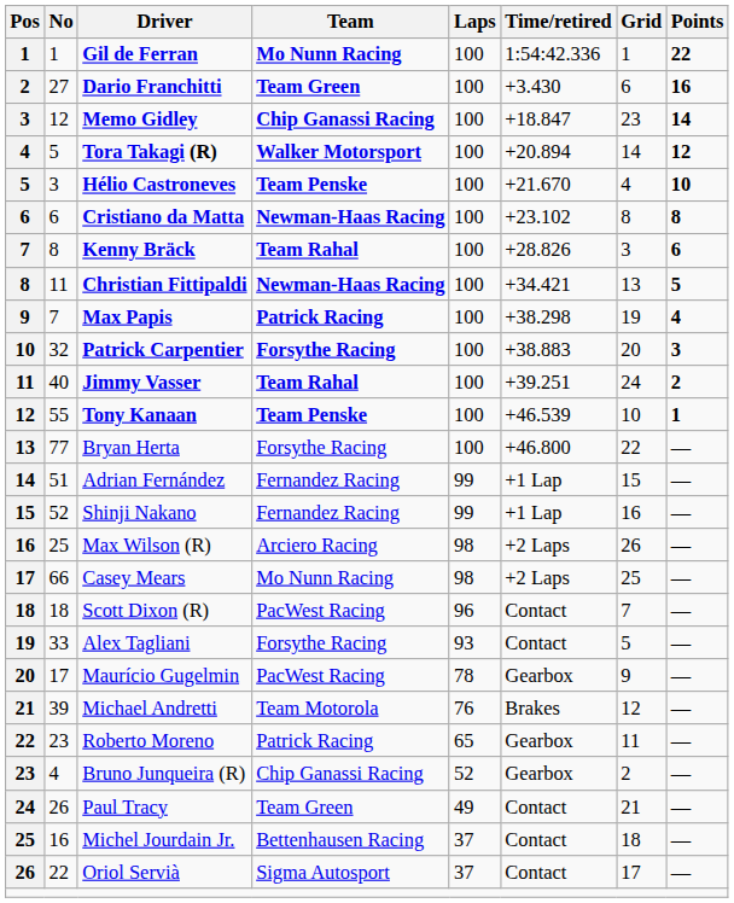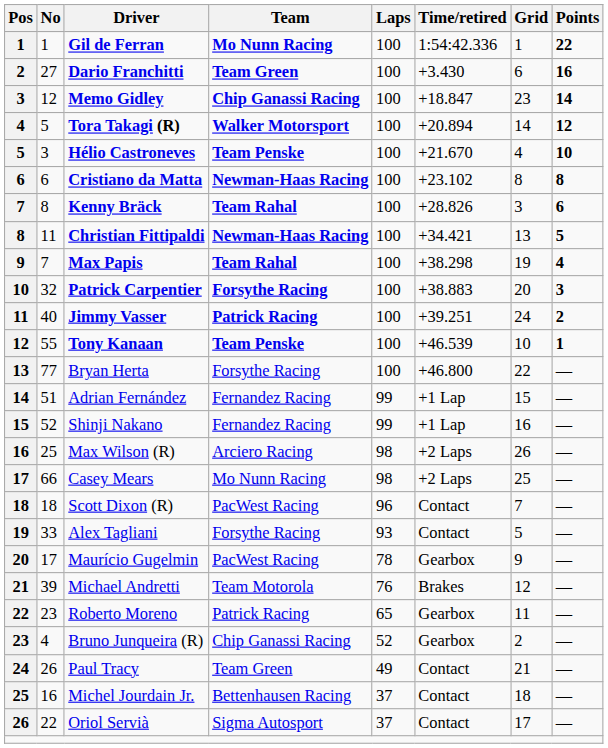 <table class="wikitable" style="font-size:95%;">
 <tr>
 <th>Pos</th>
 <th>No</th>
 <th>Driver</th>
 <th>Team</th>
 <th>Laps</th>
 <th>Time/retired</th>
 <th>Grid</th>
 <th>Points</th>
 </tr>
 <tr>
 <th>1</th>
 <td>1</td>
 <td><strong> <a href='#'>Gil de Ferran</a></strong></td>
 <td><strong><a href='#'>Mo Nunn Racing</a></strong></td>
 <td>100</td>
 <td>1:54:42.336</td>
 <td>1</td>
 <td><strong>22</strong></td>
 </tr>
 <tr>
 <th>2</th>
 <td>27</td>
 <td><strong> <a href='#'>Dario Franchitti</a></strong></td>
 <td><strong><a href='#'>Team Green</a></strong></td>
 <td>100</td>
 <td>+3.430</td>
 <td>6</td>
 <td><strong>16</strong></td>
 </tr>
 <tr>
 <th>3</th>
 <td>12</td>
 <td><strong> <a href='#'>Memo Gidley</a></strong></td>
 <td><strong><a href='#'>Chip Ganassi Racing</a></strong></td>
 <td>100</td>
 <td>+18.847</td>
 <td>23</td>
 <td><strong>14</strong></td>
 </tr>
 <tr>
 <th>4</th>
 <td>5</td>
 <td><strong> <a href='#'>Tora Takagi</a> (R)</strong></td>
 <td><strong><a href='#'>Walker Motorsport</a></strong></td>
 <td>100</td>
 <td>+20.894</td>
 <td>14</td>
 <td><strong>12</strong></td>
 </tr>
 <tr>
 <th>5</th>
 <td>3</td>
 <td><strong> <a href='#'>Hélio Castroneves</a></strong></td>
 <td><strong><a href='#'>Team Penske</a></strong></td>
 <td>100</td>
 <td>+21.670</td>
 <td>4</td>
 <td><strong>10</strong></td>
 </tr>
 <tr>
 <th>6</th>
 <td>6</td>
 <td><strong> <a href='#'>Cristiano da Matta</a></strong></td>
 <td><strong><a href='#'>Newman-Haas Racing</a></strong></td>
 <td>100</td>
 <td>+23.102</td>
 <td>8</td>
 <td><strong>8</strong></td>
 </tr>
 <tr>
 <th>7</th>
 <td>8</td>
 <td><strong> <a href='#'>Kenny Bräck</a></strong></td>
 <td><strong><a href='#'>Team Rahal</a></strong></td>
 <td>100</td>
 <td>+28.826</td>
 <td>3</td>
 <td><strong>6</strong></td>
 </tr>
 <tr>
 <th>8</th>
 <td>11</td>
 <td><strong> <a href='#'>Christian Fittipaldi</a></strong></td>
 <td><strong><a href='#'>Newman-Haas Racing</a></strong></td>
 <td>100</td>
 <td>+34.421</td>
 <td>13</td>
 <td><strong>5</strong></td>
 </tr>
 <tr>
 <th>9</th>
 <td>7</td>
 <td><strong> <a href='#'>Max Papis</a></strong></td>
-<td><strong><a href='#'>Patrick Racing</a></strong></td>
+<td><strong><a href='#'>Team Rahal</a></strong></td>
 <td>100</td>
 <td>+38.298</td>
 <td>19</td>
 <td><strong>4</strong></td>
 </tr>
 <tr>
 <th>10</th>
 <td>32</td>
 <td><strong> <a href='#'>Patrick Carpentier</a></strong></td>
 <td><strong><a href='#'>Forsythe Racing</a></strong></td>
 <td>100</td>
 <td>+38.883</td>
 <td>20</td>
 <td><strong>3</strong></td>
 </tr>
 <tr>
 <th>11</th>
 <td>40</td>
 <td><strong> <a href='#'>Jimmy Vasser</a></strong></td>
-<td><strong><a href='#'>Team Rahal</a></strong></td>
+<td><strong><a href='#'>Patrick Racing</a></strong></td>
 <td>100</td>
 <td>+39.251</td>
 <td>24</td>
 <td><strong>2</strong></td>
 </tr>
 <tr>
 <th>12</th>
 <td>55</td>
 <td><strong> <a href='#'>Tony Kanaan</a></strong></td>
 <td><strong><a href='#'>Team Penske</a></strong></td>
 <td>100</td>
 <td>+46.539</td>
 <td>10</td>
 <td><strong>1</strong></td>
 </tr>
 <tr>
 <th>13</th>
 <td>77</td>
 <td> <a href='#'>Bryan Herta</a></td>
 <td><a href='#'>Forsythe Racing</a></td>
 <td>100</td>
 <td>+46.800</td>
 <td>22</td>
 <td>—</td>
 </tr>
 <tr>
 <th>14</th>
 <td>51</td>
 <td> <a href='#'>Adrian Fernández</a></td>
 <td><a href='#'>Fernandez Racing</a></td>
 <td>99</td>
 <td>+1 Lap</td>
 <td>15</td>
 <td>—</td>
 </tr>
 <tr>
 <th>15</th>
 <td>52</td>
 <td> <a href='#'>Shinji Nakano</a></td>
 <td><a href='#'>Fernandez Racing</a></td>
 <td>99</td>
 <td>+1 Lap</td>
 <td>16</td>
 <td>—</td>
 </tr>
 <tr>
 <th>16</th>
 <td>25</td>
 <td> <a href='#'>Max Wilson</a> (R)</td>
 <td><a href='#'>Arciero Racing</a></td>
 <td>98</td>
 <td>+2 Laps</td>
 <td>26</td>
 <td>—</td>
 </tr>
 <tr>
 <th>17</th>
 <td>66</td>
 <td> <a href='#'>Casey Mears</a></td>
 <td><a href='#'>Mo Nunn Racing</a></td>
 <td>98</td>
 <td>+2 Laps</td>
 <td>25</td>
 <td>—</td>
 </tr>
 <tr>
 <th>18</th>
 <td>18</td>
 <td> <a href='#'>Scott Dixon</a> (R)</td>
 <td><a href='#'>PacWest Racing</a></td>
 <td>96</td>
 <td>Contact</td>
 <td>7</td>
 <td>—</td>
 </tr>
 <tr>
 <th>19</th>
 <td>33</td>
 <td> <a href='#'>Alex Tagliani</a></td>
 <td><a href='#'>Forsythe Racing</a></td>
 <td>93</td>
 <td>Contact</td>
 <td>5</td>
 <td>—</td>
 </tr>
 <tr>
 <th>20</th>
 <td>17</td>
 <td> <a href='#'>Maurício Gugelmin</a></td>
 <td><a href='#'>PacWest Racing</a></td>
 <td>78</td>
 <td>Gearbox</td>
 <td>9</td>
 <td>—</td>
 </tr>
 <tr>
 <th>21</th>
 <td>39</td>
 <td> <a href='#'>Michael Andretti</a></td>
 <td [Andretti Autosport><a href='#'>Team Motorola</a></td>
 <td>76</td>
 <td>Brakes</td>
 <td>12</td>
 <td>—</td>
 </tr>
 <tr>
 <th>22</th>
 <td>23</td>
 <td> <a href='#'>Roberto Moreno</a></td>
 <td><a href='#'>Patrick Racing</a></td>
 <td>65</td>
 <td>Gearbox</td>
 <td>11</td>
 <td>—</td>
 </tr>
 <tr>
 <th>23</th>
 <td>4</td>
 <td> <a href='#'>Bruno Junqueira</a> (R)</td>
 <td><a href='#'>Chip Ganassi Racing</a></td>
 <td>52</td>
 <td>Gearbox</td>
 <td>2</td>
 <td>—</td>
 </tr>
 <tr>
 <th>24</th>
 <td>26</td>
 <td> <a href='#'>Paul Tracy</a></td>
 <td><a href='#'>Team Green</a></td>
 <td>49</td>
 <td>Contact</td>
 <td>21</td>
 <td>—</td>
 </tr>
 <tr>
 <th>25</th>
 <td>16</td>
 <td> <a href='#'>Michel Jourdain Jr.</a></td>
 <td><a href='#'>Bettenhausen Racing</a></td>
 <td>37</td>
 <td>Contact</td>
 <td>18</td>
 <td>—</td>
 </tr>
 <tr>
 <th>26</th>
 <td>22</td>
 <td> <a href='#'>Oriol Servià</a></td>
 <td><a href='#'>Sigma Autosport</a></td>
 <td>37</td>
 <td>Contact</td>
 <td>17</td>
 <td>—</td>
 </tr>
 <tr>
 <td colspan="8"></td>
 </tr>
 </table>
